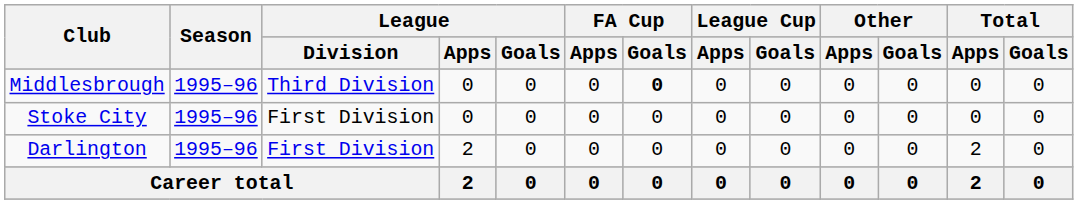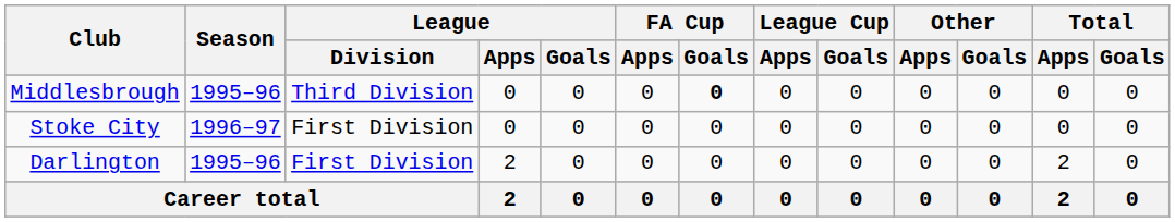 <table class="wikitable" style="text-align: center;">
 <tr>
 <th rowspan="2">Club</th>
 <th rowspan="2">Season</th>
 <th colspan="3">League</th>
 <th colspan="2">FA Cup</th>
 <th colspan="2">League Cup</th>
 <th colspan="2">Other</th>
 <th colspan="2">Total</th>
 </tr>
 <tr>
 <th>Division</th>
 <th>Apps</th>
 <th>Goals</th>
 <th>Apps</th>
 <th>Goals</th>
 <th>Apps</th>
 <th>Goals</th>
 <th>Apps</th>
 <th>Goals</th>
 <th>Apps</th>
 <th>Goals</th>
 </tr>
 <tr>
 <td><a href='#'>Middlesbrough</a></td>
 <td><a href='#'>1995–96</a></td>
 <td><a href='#'>Third Division</a></td>
 <td>0</td>
 <td>0</td>
 <td>0</td>
 <td><strong>0</strong></td>
 <td>0</td>
 <td>0</td>
 <td>0</td>
 <td>0</td>
 <td>0</td>
 <td>0</td>
 </tr>
 <tr>
 <td><a href='#'>Stoke City</a></td>
-<td><a href='#'>1995–96</a></td>
+<td><a href='#'>1996–97</a></td>
 <td>First Division</td>
 <td>0</td>
 <td>0</td>
 <td>0</td>
 <td>0</td>
 <td>0</td>
 <td>0</td>
 <td>0</td>
 <td>0</td>
 <td>0</td>
 <td>0</td>
 </tr>
 <tr>
 <td><a href='#'>Darlington</a></td>
 <td><a href='#'>1995–96</a></td>
 <td><a href='#'>First Division</a></td>
 <td>2</td>
 <td>0</td>
 <td>0</td>
 <td>0</td>
 <td>0</td>
 <td>0</td>
 <td>0</td>
 <td>0</td>
 <td>2</td>
 <td>0</td>
 </tr>
 <tr>
 <th colspan="3">Career total</th>
 <th>2</th>
 <th>0</th>
 <th>0</th>
 <th>0</th>
 <th>0</th>
 <th>0</th>
 <th>0</th>
 <th>0</th>
 <th>2</th>
 <th>0</th>
 </tr>
 </table>
